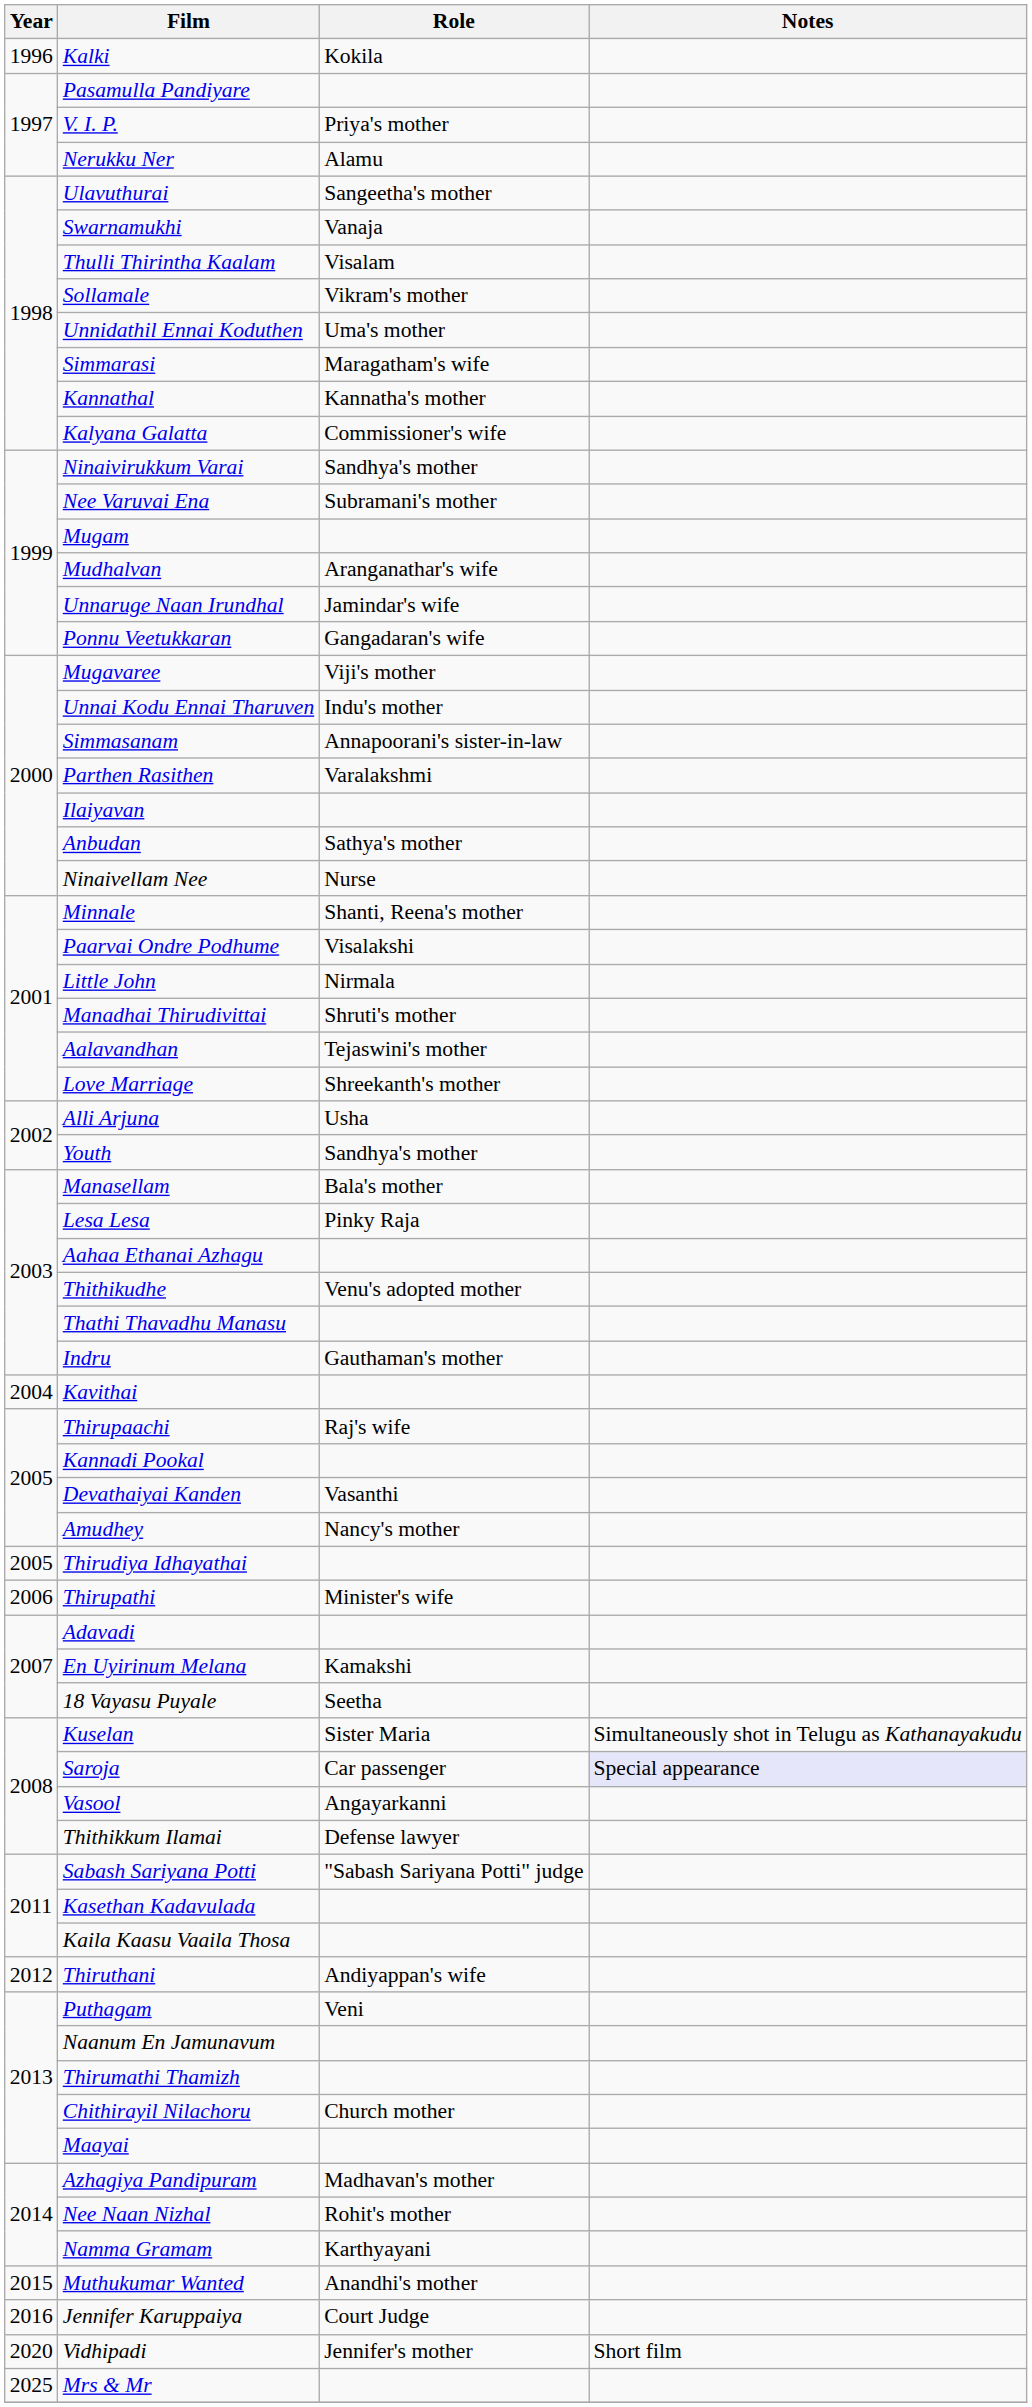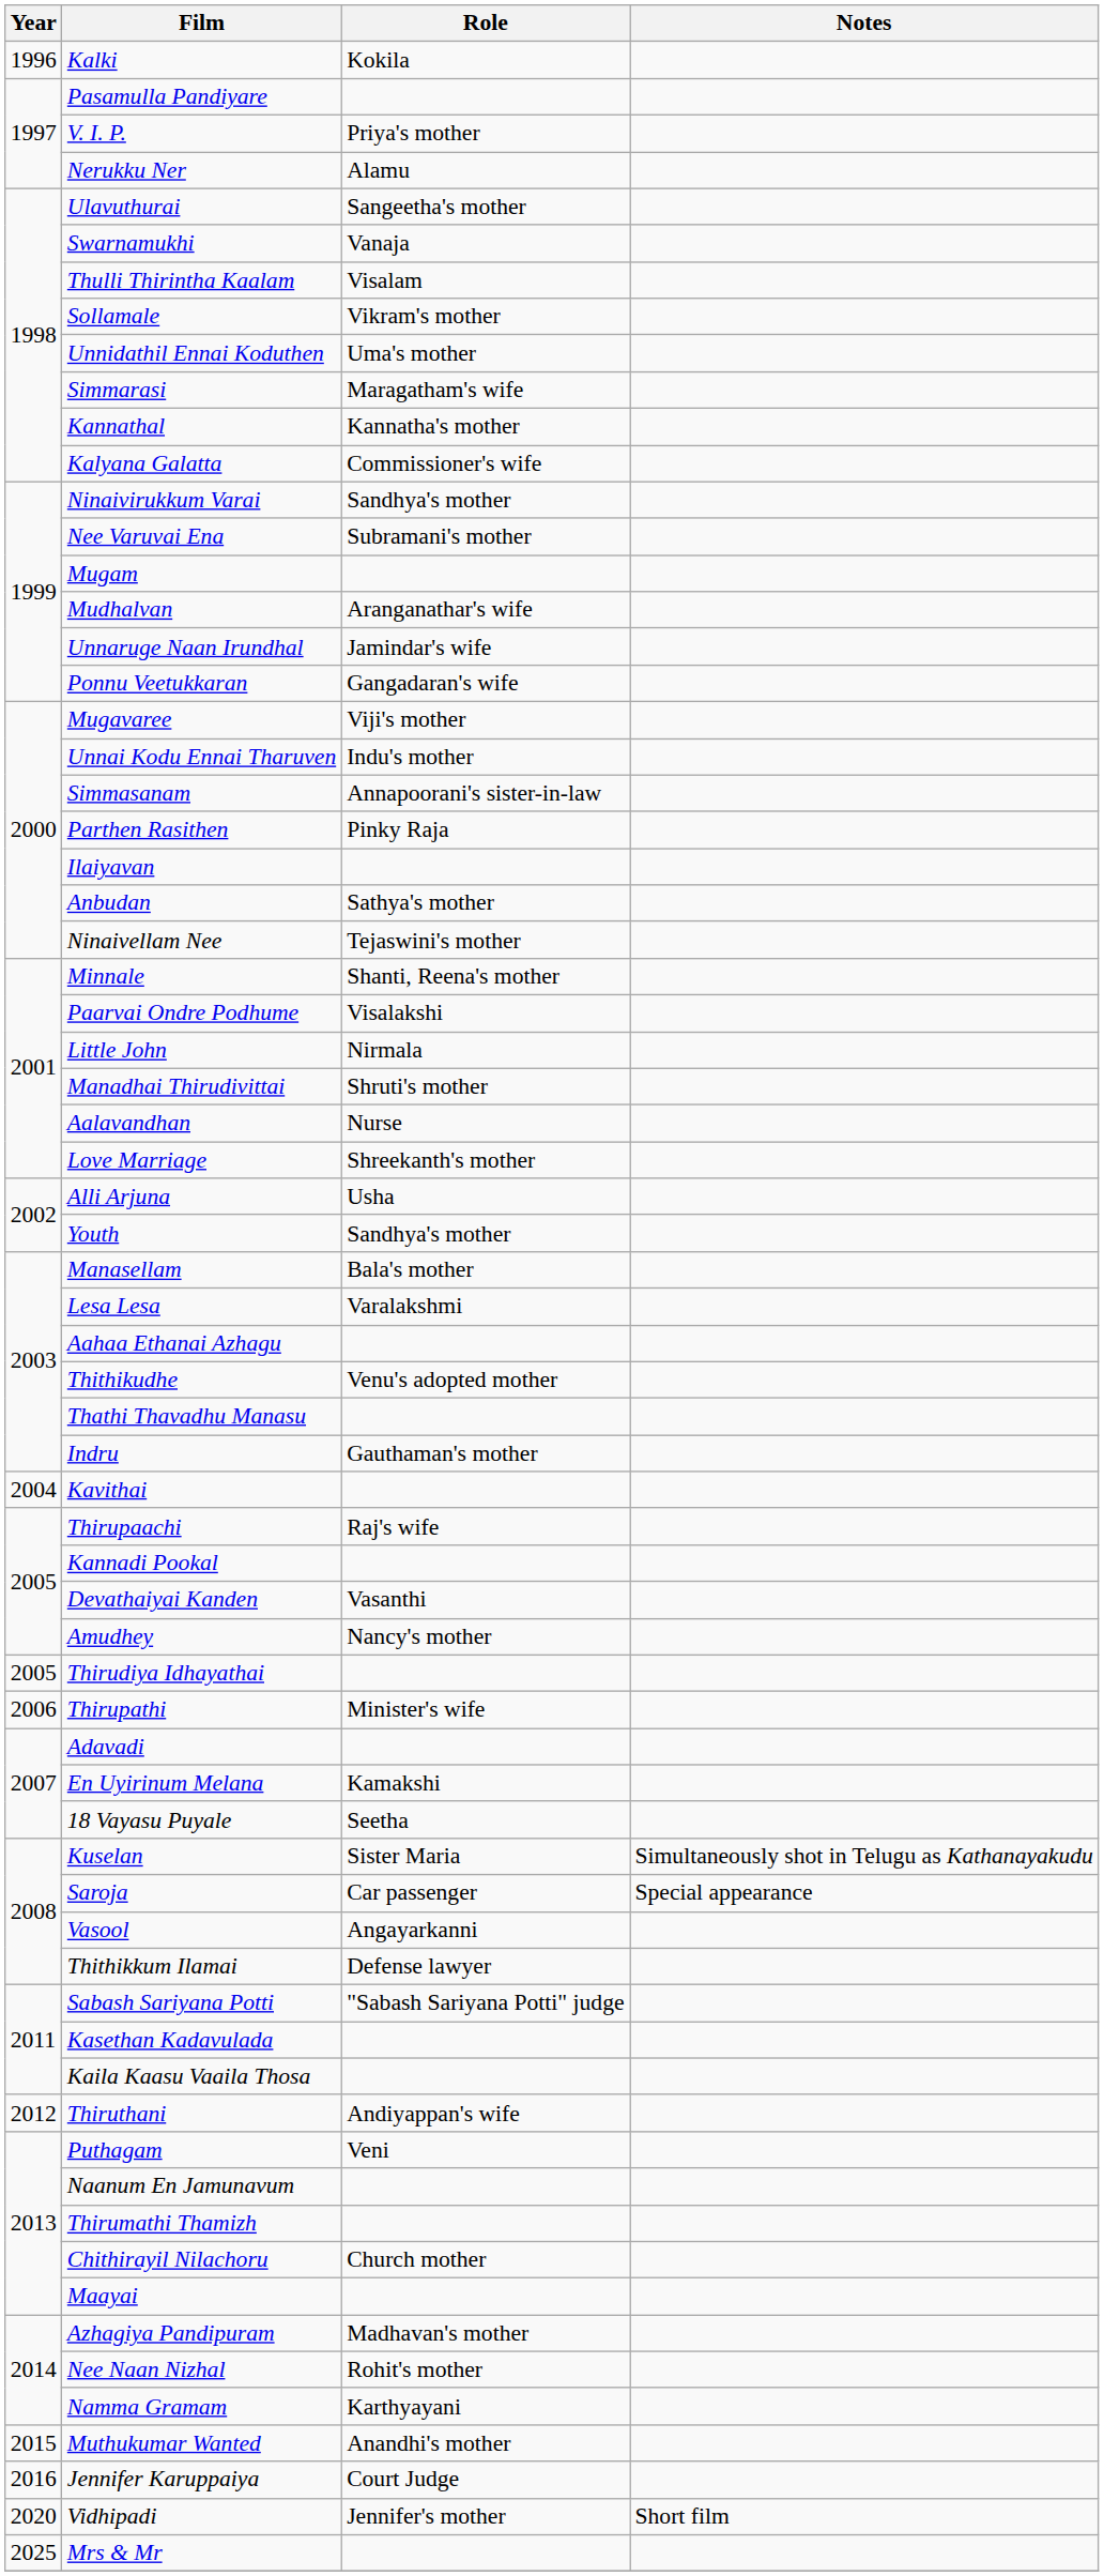 <table class="wikitable sortable">
 <tr>
 <th>Year</th>
 <th>Film</th>
 <th>Role</th>
 <th>Notes</th>
 </tr>
 <tr>
 <td>1996</td>
 <td><em><a href='#'>Kalki</a></em></td>
 <td>Kokila</td>
 <td></td>
 </tr>
 <tr>
 <td rowspan="3">1997</td>
 <td><em><a href='#'>Pasamulla Pandiyare</a></em></td>
 <td></td>
 <td></td>
 </tr>
 <tr>
 <td><em><a href='#'>V. I. P.</a></em></td>
 <td>Priya's mother</td>
 <td></td>
 </tr>
 <tr>
 <td><em><a href='#'>Nerukku Ner</a></em></td>
 <td>Alamu</td>
 <td></td>
 </tr>
 <tr>
 <td rowspan="8">1998</td>
 <td><em><a href='#'>Ulavuthurai</a></em></td>
 <td>Sangeetha's mother</td>
 <td></td>
 </tr>
 <tr>
 <td><em><a href='#'>Swarnamukhi</a></em></td>
 <td>Vanaja</td>
 <td></td>
 </tr>
 <tr>
 <td><em><a href='#'>Thulli Thirintha Kaalam</a></em></td>
 <td>Visalam</td>
 <td></td>
 </tr>
 <tr>
 <td><em><a href='#'>Sollamale</a></em></td>
 <td>Vikram's mother</td>
 <td></td>
 </tr>
 <tr>
 <td><em><a href='#'>Unnidathil Ennai Koduthen</a></em></td>
 <td>Uma's mother</td>
 <td></td>
 </tr>
 <tr>
 <td><em><a href='#'>Simmarasi</a></em></td>
 <td>Maragatham's wife</td>
 <td></td>
 </tr>
 <tr>
 <td><em><a href='#'>Kannathal</a></em></td>
 <td>Kannatha's mother</td>
 <td></td>
 </tr>
 <tr>
 <td><em><a href='#'>Kalyana Galatta</a></em></td>
 <td>Commissioner's wife</td>
 <td></td>
 </tr>
 <tr>
 <td rowspan="6">1999</td>
 <td><em><a href='#'>Ninaivirukkum Varai</a></em></td>
 <td>Sandhya's mother</td>
 <td></td>
 </tr>
 <tr>
 <td><em><a href='#'>Nee Varuvai Ena</a></em></td>
 <td>Subramani's mother</td>
 <td></td>
 </tr>
 <tr>
 <td><em><a href='#'>Mugam</a></em></td>
 <td></td>
 <td></td>
 </tr>
 <tr>
 <td><em><a href='#'>Mudhalvan</a></em></td>
 <td>Aranganathar's wife</td>
 <td></td>
 </tr>
 <tr>
 <td><em><a href='#'>Unnaruge Naan Irundhal</a></em></td>
 <td>Jamindar's wife</td>
 <td></td>
 </tr>
 <tr>
 <td><em><a href='#'>Ponnu Veetukkaran</a></em></td>
 <td>Gangadaran's wife</td>
 <td></td>
 </tr>
 <tr>
 <td rowspan="7">2000</td>
 <td><em><a href='#'>Mugavaree</a></em></td>
 <td>Viji's mother</td>
 <td></td>
 </tr>
 <tr>
 <td><em><a href='#'>Unnai Kodu Ennai Tharuven</a></em></td>
 <td>Indu's mother</td>
 <td></td>
 </tr>
 <tr>
 <td><em><a href='#'>Simmasanam</a></em></td>
 <td>Annapoorani's sister-in-law</td>
 <td></td>
 </tr>
 <tr>
 <td><em><a href='#'>Parthen Rasithen</a></em></td>
-<td>Varalakshmi</td>
+<td>Pinky Raja</td>
 <td></td>
 </tr>
 <tr>
 <td><em><a href='#'>Ilaiyavan</a></em></td>
 <td></td>
 <td></td>
 </tr>
 <tr>
 <td><em><a href='#'>Anbudan</a></em></td>
 <td>Sathya's mother</td>
 <td></td>
 </tr>
 <tr>
 <td><em>Ninaivellam Nee</em></td>
-<td>Nurse</td>
+<td>Tejaswini's mother</td>
 <td></td>
 </tr>
 <tr>
 <td rowspan="6">2001</td>
 <td><em><a href='#'>Minnale</a></em></td>
 <td>Shanti, Reena's mother</td>
 <td></td>
 </tr>
 <tr>
 <td><em><a href='#'>Paarvai Ondre Podhume</a></em></td>
 <td>Visalakshi</td>
 <td></td>
 </tr>
 <tr>
 <td><em><a href='#'>Little John</a></em></td>
 <td>Nirmala</td>
 <td></td>
 </tr>
 <tr>
 <td><em><a href='#'>Manadhai Thirudivittai</a></em></td>
 <td>Shruti's mother</td>
 <td></td>
 </tr>
 <tr>
 <td><em><a href='#'>Aalavandhan</a></em></td>
-<td>Tejaswini's mother</td>
+<td>Nurse</td>
 <td></td>
 </tr>
 <tr>
 <td><em><a href='#'>Love Marriage</a></em></td>
 <td>Shreekanth's mother</td>
 <td></td>
 </tr>
 <tr>
 <td rowspan="2">2002</td>
 <td><em><a href='#'>Alli Arjuna</a></em></td>
 <td>Usha</td>
 <td></td>
 </tr>
 <tr>
 <td><em><a href='#'>Youth</a></em></td>
 <td>Sandhya's mother</td>
 <td></td>
 </tr>
 <tr>
 <td rowspan="6">2003</td>
 <td><em><a href='#'>Manasellam</a></em></td>
 <td>Bala's mother</td>
 <td></td>
 </tr>
 <tr>
 <td><em><a href='#'>Lesa Lesa</a></em></td>
-<td>Pinky Raja</td>
+<td>Varalakshmi</td>
 <td></td>
 </tr>
 <tr>
 <td><em><a href='#'>Aahaa Ethanai Azhagu</a></em></td>
 <td></td>
 <td></td>
 </tr>
 <tr>
 <td><em><a href='#'>Thithikudhe</a></em></td>
 <td>Venu's adopted mother</td>
 <td></td>
 </tr>
 <tr>
 <td><em><a href='#'>Thathi Thavadhu Manasu</a></em></td>
 <td></td>
 <td></td>
 </tr>
 <tr>
 <td><em><a href='#'>Indru</a></em></td>
 <td>Gauthaman's mother</td>
 <td></td>
 </tr>
 <tr>
 <td>2004</td>
 <td><em><a href='#'>Kavithai</a></em></td>
 <td></td>
 <td></td>
 </tr>
 <tr>
 <td rowspan="4">2005</td>
 <td><em><a href='#'>Thirupaachi</a></em></td>
 <td>Raj's wife</td>
 <td></td>
 </tr>
 <tr>
 <td><em><a href='#'>Kannadi Pookal</a></em></td>
 <td></td>
 <td></td>
 </tr>
 <tr>
 <td><em><a href='#'>Devathaiyai Kanden</a></em></td>
 <td>Vasanthi</td>
 <td></td>
 </tr>
 <tr>
 <td><em><a href='#'>Amudhey</a></em></td>
 <td>Nancy's mother</td>
 <td></td>
 </tr>
 <tr>
 <td>2005</td>
 <td><em><a href='#'>Thirudiya Idhayathai</a></em></td>
 <td></td>
 <td></td>
 </tr>
 <tr>
 <td>2006</td>
 <td><em><a href='#'>Thirupathi</a></em></td>
 <td>Minister's wife</td>
 <td></td>
 </tr>
 <tr>
 <td rowspan="3">2007</td>
 <td><em><a href='#'>Adavadi</a></em></td>
 <td></td>
 <td></td>
 </tr>
 <tr>
 <td><em><a href='#'>En Uyirinum Melana</a></em></td>
 <td>Kamakshi</td>
 <td></td>
 </tr>
 <tr>
 <td><em>18 Vayasu Puyale</em></td>
 <td>Seetha</td>
 <td></td>
 </tr>
 <tr>
 <td rowspan="4">2008</td>
 <td><em><a href='#'>Kuselan</a></em></td>
 <td>Sister Maria</td>
 <td>Simultaneously shot in Telugu as <em>Kathanayakudu</em></td>
 </tr>
 <tr>
 <td><em><a href='#'>Saroja</a></em></td>
 <td>Car passenger</td>
-<td style="background: lavender;">Special appearance</td>
+<td>Special appearance</td>
 </tr>
 <tr>
 <td><em><a href='#'>Vasool</a></em></td>
 <td>Angayarkanni</td>
 <td></td>
 </tr>
 <tr>
 <td><em>Thithikkum Ilamai</em></td>
 <td>Defense lawyer</td>
 <td></td>
 </tr>
 <tr>
 <td rowspan="3">2011</td>
 <td><em><a href='#'>Sabash Sariyana Potti</a></em></td>
 <td>"Sabash Sariyana Potti" judge</td>
 <td></td>
 </tr>
 <tr>
 <td><em><a href='#'>Kasethan Kadavulada</a></em></td>
 <td></td>
 <td></td>
 </tr>
 <tr>
 <td><em>Kaila Kaasu Vaaila Thosa</em></td>
 <td></td>
 <td></td>
 </tr>
 <tr>
 <td>2012</td>
 <td><em><a href='#'>Thiruthani</a></em></td>
 <td>Andiyappan's wife</td>
 <td></td>
 </tr>
 <tr>
 <td rowspan="5">2013</td>
 <td><em><a href='#'>Puthagam</a></em></td>
 <td>Veni</td>
 <td></td>
 </tr>
 <tr>
 <td><em>Naanum En Jamunavum</em></td>
 <td></td>
 <td></td>
 </tr>
 <tr>
 <td><em><a href='#'>Thirumathi Thamizh</a></em></td>
 <td></td>
 <td></td>
 </tr>
 <tr>
 <td><em><a href='#'>Chithirayil Nilachoru</a></em></td>
 <td>Church mother</td>
 <td></td>
 </tr>
 <tr>
 <td><em><a href='#'>Maayai</a></em></td>
 <td></td>
 <td></td>
 </tr>
 <tr>
 <td rowspan="3">2014</td>
 <td><em><a href='#'>Azhagiya Pandipuram</a></em></td>
 <td>Madhavan's mother</td>
 <td></td>
 </tr>
 <tr>
 <td><em><a href='#'>Nee Naan Nizhal</a></em></td>
 <td>Rohit's mother</td>
 <td></td>
 </tr>
 <tr>
 <td><em><a href='#'>Namma Gramam</a></em></td>
 <td>Karthyayani</td>
 <td></td>
 </tr>
 <tr>
 <td>2015</td>
 <td><em><a href='#'>Muthukumar Wanted</a></em></td>
 <td>Anandhi's mother</td>
 <td></td>
 </tr>
 <tr>
 <td>2016</td>
 <td><em>Jennifer Karuppaiya</em></td>
 <td>Court Judge</td>
 <td></td>
 </tr>
 <tr>
 <td>2020</td>
 <td><em>Vidhipadi</em></td>
 <td>Jennifer's mother</td>
 <td>Short film</td>
 </tr>
 <tr>
 <td>2025</td>
 <td><em><a href='#'>Mrs & Mr</a></em></td>
 <td></td>
 <td></td>
 </tr>
 <tr>
 </tr>
 </table>
